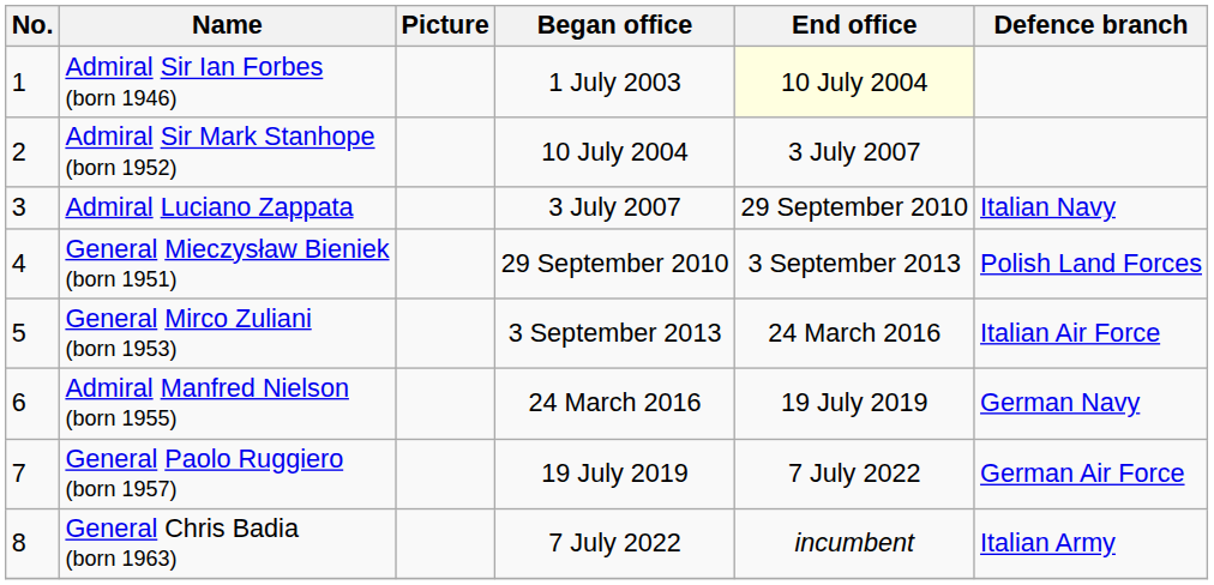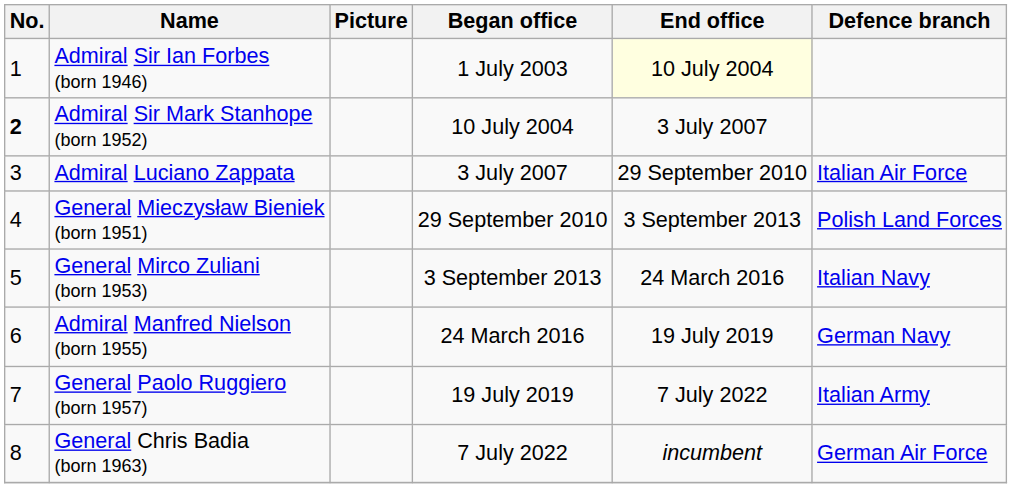 <table class="wikitable" style="font-size:100%">
 <tr>
 <th>No.</th>
 <th>Name</th>
 <th>Picture</th>
 <th>Began office</th>
 <th>End office</th>
 <th>Defence branch</th>
 </tr>
 <tr>
 <td>1</td>
 <td><a href='#'>Admiral</a> <a href='#'>Sir Ian Forbes</a><br><small>(born 1946)</small></td>
 <td></td>
 <td align="center">1 July 2003</td>
 <td align="center" style="background: lightyellow;">10 July 2004</td>
 <td></td>
 </tr>
 <tr>
-<td>2</td>
+<td><strong>2</strong></td>
 <td><a href='#'>Admiral</a> <a href='#'>Sir Mark Stanhope</a><br><small>(born 1952)</small></td>
 <td></td>
 <td align="center">10 July 2004</td>
 <td align="center">3 July 2007</td>
 <td></td>
 </tr>
 <tr>
 <td>3</td>
 <td><a href='#'>Admiral</a> <a href='#'>Luciano Zappata</a></td>
 <td></td>
 <td align="center">3 July 2007</td>
 <td align="center">29 September 2010</td>
-<td> <a href='#'>Italian Navy</a></td>
+<td> <a href='#'>Italian Air Force</a></td>
 </tr>
 <tr>
 <td>4</td>
 <td><a href='#'>General</a> <a href='#'>Mieczysław Bieniek</a><br><small>(born 1951)</small></td>
 <td></td>
 <td align="center">29 September 2010</td>
 <td align="center">3 September 2013</td>
 <td> <a href='#'>Polish Land Forces</a></td>
 </tr>
 <tr>
 <td>5</td>
 <td><a href='#'>General</a> <a href='#'>Mirco Zuliani</a><br><small>(born 1953)</small></td>
 <td></td>
 <td align="center">3 September 2013</td>
 <td align="center">24 March 2016</td>
-<td> <a href='#'>Italian Air Force</a></td>
+<td> <a href='#'>Italian Navy</a></td>
 </tr>
 <tr>
 <td>6</td>
 <td><a href='#'>Admiral</a> <a href='#'>Manfred Nielson</a><br><small>(born 1955)</small></td>
 <td></td>
 <td align="center">24 March 2016</td>
 <td align="center">19 July 2019</td>
 <td> <a href='#'>German Navy</a></td>
 </tr>
 <tr>
 <td>7</td>
 <td><a href='#'>General</a> <a href='#'>Paolo Ruggiero</a><br><small>(born 1957)</small></td>
 <td></td>
 <td align="center">19 July 2019</td>
 <td align="center">7 July 2022</td>
-<td> <a href='#'>German Air Force</a></td>
+<td> <a href='#'>Italian Army</a></td>
 </tr>
 <tr>
 <td>8</td>
 <td><a href='#'>General</a> Chris Badia<br><small>(born 1963)</small></td>
 <td></td>
 <td align="center">7 July 2022</td>
 <td align="center"><em>incumbent</em></td>
-<td> <a href='#'>Italian Army</a></td>
+<td> <a href='#'>German Air Force</a></td>
 </tr>
 <tr>
 </tr>
 </table>
